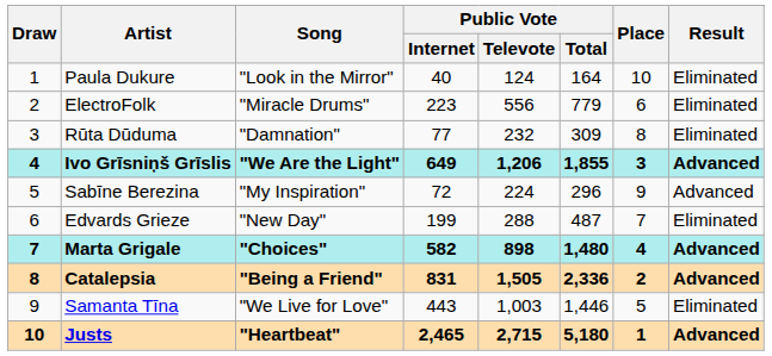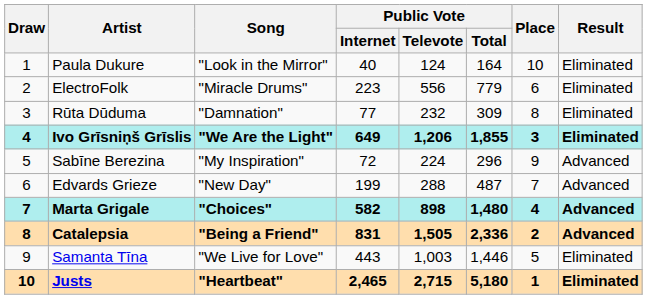 <table class="sortable wikitable" style="margin: 1em auto 1em auto; text-align:center;">
 <tr>
 <th rowspan="2">Draw</th>
 <th rowspan="2">Artist</th>
 <th rowspan="2">Song</th>
 <th colspan="3" class="unsortable">Public Vote</th>
 <th rowspan="2">Place</th>
 <th rowspan="2">Result</th>
 </tr>
 <tr>
 <th>Internet</th>
 <th>Televote</th>
 <th>Total</th>
 </tr>
 <tr>
 <td>1</td>
 <td align="left">Paula Dukure</td>
 <td align="left">"Look in the Mirror"</td>
 <td>40</td>
 <td>124</td>
 <td>164</td>
 <td>10</td>
 <td align="left">Eliminated</td>
 </tr>
 <tr>
 <td>2</td>
 <td align="left">ElectroFolk</td>
 <td align="left">"Miracle Drums"</td>
 <td>223</td>
 <td>556</td>
 <td>779</td>
 <td>6</td>
 <td align="left">Eliminated</td>
 </tr>
 <tr>
 <td>3</td>
 <td align="left">Rūta Dūduma</td>
 <td align="left">"Damnation"</td>
 <td>77</td>
 <td>232</td>
 <td>309</td>
 <td>8</td>
 <td align="left">Eliminated</td>
 </tr>
 <tr style="font-weight:bold; background:paleturquoise;">
 <td>4</td>
 <td align="left">Ivo Grīsniņš Grīslis</td>
 <td align="left">"We Are the Light"</td>
 <td>649</td>
 <td>1,206</td>
 <td>1,855</td>
 <td>3</td>
-<td align="left">Advanced</td>
+<td align="left">Eliminated</td>
 </tr>
 <tr>
 <td>5</td>
 <td align="left">Sabīne Berezina</td>
 <td align="left">"My Inspiration"</td>
 <td>72</td>
 <td>224</td>
 <td>296</td>
 <td>9</td>
 <td align="left">Advanced</td>
 </tr>
 <tr>
 <td>6</td>
 <td align="left">Edvards Grieze</td>
 <td align="left">"New Day"</td>
 <td>199</td>
 <td>288</td>
 <td>487</td>
 <td>7</td>
-<td align="left">Eliminated</td>
+<td align="left">Advanced</td>
 </tr>
 <tr style="font-weight:bold; background:paleturquoise;">
 <td>7</td>
 <td align="left">Marta Grigale</td>
 <td align="left">"Choices"</td>
 <td>582</td>
 <td>898</td>
 <td>1,480</td>
 <td>4</td>
 <td align="left">Advanced</td>
 </tr>
 <tr style="font-weight:bold; background:navajowhite;">
 <td>8</td>
 <td align="left">Catalepsia</td>
 <td align="left">"Being a Friend"</td>
 <td>831</td>
 <td>1,505</td>
 <td>2,336</td>
 <td>2</td>
 <td align="left">Advanced</td>
 </tr>
 <tr>
 <td>9</td>
 <td align="left"><a href='#'>Samanta Tīna</a></td>
 <td align="left">"We Live for Love"</td>
 <td>443</td>
 <td>1,003</td>
 <td>1,446</td>
 <td>5</td>
 <td align="left">Eliminated</td>
 </tr>
 <tr style="font-weight:bold; background:navajowhite;">
 <td>10</td>
 <td align="left"><a href='#'>Justs</a></td>
 <td align="left">"Heartbeat"</td>
 <td>2,465</td>
 <td>2,715</td>
 <td>5,180</td>
 <td>1</td>
-<td align="left">Advanced</td>
+<td align="left">Eliminated</td>
 </tr>
 </table>
